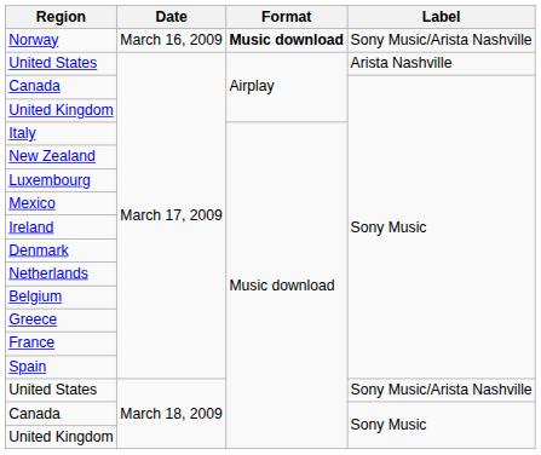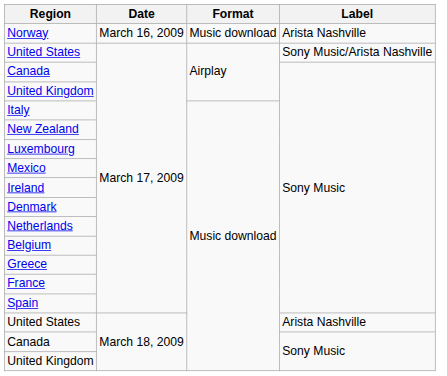 <table class="wikitable">
 <tr>
 <th>Region</th>
 <th>Date</th>
 <th>Format</th>
 <th>Label</th>
 </tr>
 <tr>
 <td><a href='#'>Norway</a></td>
 <td>March 16, 2009</td>
-<td><strong>Music download</strong></td>
-<td>Sony Music/Arista Nashville</td>
+<td>Music download</td>
+<td>Arista Nashville</td>
 </tr>
 <tr>
 <td><a href='#'>United States</a></td>
 <td rowspan="14">March 17, 2009</td>
 <td rowspan="3">Airplay</td>
-<td>Arista Nashville</td>
+<td>Sony Music/Arista Nashville</td>
 </tr>
 <tr>
 <td><a href='#'>Canada</a></td>
 <td rowspan="13">Sony Music</td>
 </tr>
 <tr>
 <td><a href='#'>United Kingdom</a></td>
 </tr>
 <tr>
 <td><a href='#'>Italy</a></td>
 <td rowspan="14">Music download</td>
 </tr>
 <tr>
 <td><a href='#'>New Zealand</a></td>
 </tr>
 <tr>
 <td><a href='#'>Luxembourg</a></td>
 </tr>
 <tr>
 <td><a href='#'>Mexico</a></td>
 </tr>
 <tr>
 <td><a href='#'>Ireland</a></td>
 </tr>
 <tr>
 <td><a href='#'>Denmark</a></td>
 </tr>
 <tr>
 <td><a href='#'>Netherlands</a></td>
 </tr>
 <tr>
 <td><a href='#'>Belgium</a></td>
 </tr>
 <tr>
 <td><a href='#'>Greece</a></td>
 </tr>
 <tr>
 <td><a href='#'>France</a></td>
 </tr>
 <tr>
 <td><a href='#'>Spain</a></td>
 </tr>
 <tr>
 <td>United States</td>
 <td rowspan="3">March 18, 2009</td>
-<td>Sony Music/Arista Nashville</td>
+<td>Arista Nashville</td>
 </tr>
 <tr>
 <td>Canada</td>
 <td rowspan="2">Sony Music</td>
 </tr>
 <tr>
 <td>United Kingdom</td>
 </tr>
 </table>
